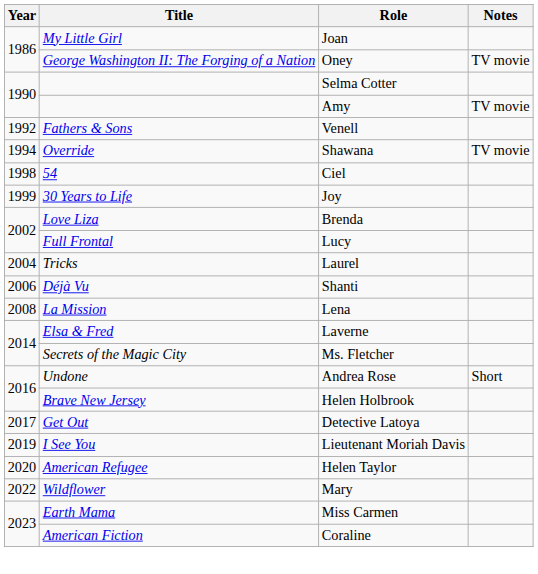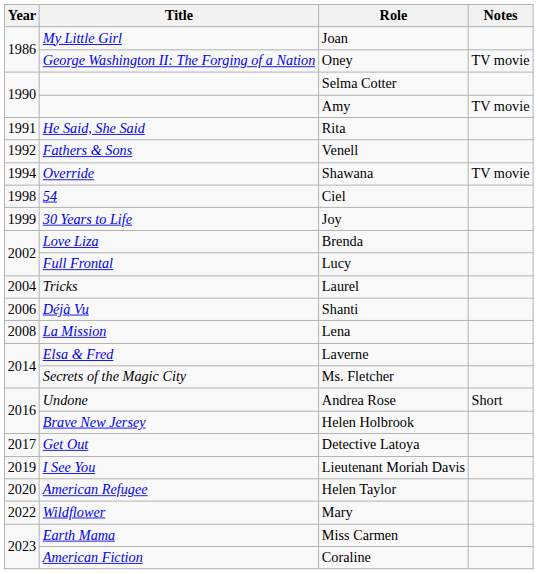 <table class="wikitable sortable">
 <tr>
 <th>Year</th>
 <th>Title</th>
 <th>Role</th>
 <th>Notes</th>
 </tr>
 <tr>
 <td rowspan="2">1986</td>
 <td><em><a href='#'>My Little Girl</a></em></td>
 <td>Joan</td>
 <td></td>
 </tr>
 <tr>
 <td><em><a href='#'>George Washington II: The Forging of a Nation</a></em></td>
 <td>Oney</td>
 <td>TV movie</td>
 </tr>
 <tr>
 <td rowspan="2">1990</td>
 <td><em></em></td>
 <td>Selma Cotter</td>
 <td></td>
 </tr>
 <tr>
 <td><em></em></td>
 <td>Amy</td>
 <td>TV movie</td>
+</tr>
+<tr>
+<td>1991</td>
+<td><em><a href='#'>He Said, She Said</a></em></td>
+<td>Rita</td>
+<td></td>
 </tr>
 <tr>
 <td>1992</td>
 <td><em><a href='#'>Fathers & Sons</a></em></td>
 <td>Venell</td>
 <td></td>
 </tr>
 <tr>
 <td>1994</td>
 <td><em><a href='#'>Override</a></em></td>
 <td>Shawana</td>
 <td>TV movie</td>
 </tr>
 <tr>
 <td>1998</td>
 <td><em><a href='#'>54</a></em></td>
 <td>Ciel</td>
 <td></td>
 </tr>
 <tr>
 <td>1999</td>
 <td><em><a href='#'>30 Years to Life</a></em></td>
 <td>Joy</td>
 <td></td>
 </tr>
 <tr>
 <td rowspan="2">2002</td>
 <td><em><a href='#'>Love Liza</a></em></td>
 <td>Brenda</td>
 <td></td>
 </tr>
 <tr>
 <td><em><a href='#'>Full Frontal</a></em></td>
 <td>Lucy</td>
 <td></td>
 </tr>
 <tr>
 <td>2004</td>
 <td><em>Tricks</em></td>
 <td>Laurel</td>
 <td></td>
 </tr>
 <tr>
 <td>2006</td>
 <td><em><a href='#'>Déjà Vu</a></em></td>
 <td>Shanti</td>
 <td></td>
 </tr>
 <tr>
 <td>2008</td>
 <td><em><a href='#'>La Mission</a></em></td>
 <td>Lena</td>
 <td></td>
 </tr>
 <tr>
 <td rowspan="2">2014</td>
 <td><em><a href='#'>Elsa & Fred</a></em></td>
 <td>Laverne</td>
 <td></td>
 </tr>
 <tr>
 <td><em>Secrets of the Magic City</em></td>
 <td>Ms. Fletcher</td>
 <td></td>
 </tr>
 <tr>
 <td rowspan="2">2016</td>
 <td><em>Undone</em></td>
 <td>Andrea Rose</td>
 <td>Short</td>
 </tr>
 <tr>
 <td><em><a href='#'>Brave New Jersey</a></em></td>
 <td>Helen Holbrook</td>
 <td></td>
 </tr>
 <tr>
 <td>2017</td>
 <td><em><a href='#'>Get Out</a></em></td>
 <td>Detective Latoya</td>
 <td></td>
 </tr>
 <tr>
 <td>2019</td>
 <td><em><a href='#'>I See You</a></em></td>
 <td>Lieutenant Moriah Davis</td>
 <td></td>
 </tr>
 <tr>
 <td>2020</td>
 <td><em><a href='#'>American Refugee</a></em></td>
 <td>Helen Taylor</td>
 <td></td>
 </tr>
 <tr>
 <td>2022</td>
 <td><em><a href='#'>Wildflower</a></em></td>
 <td>Mary</td>
 <td></td>
 </tr>
 <tr>
 <td rowspan="2">2023</td>
 <td><em><a href='#'>Earth Mama</a></em></td>
 <td>Miss Carmen</td>
 <td></td>
 </tr>
 <tr>
 <td><em><a href='#'>American Fiction</a></em></td>
 <td>Coraline</td>
 <td></td>
 </tr>
 </table>
